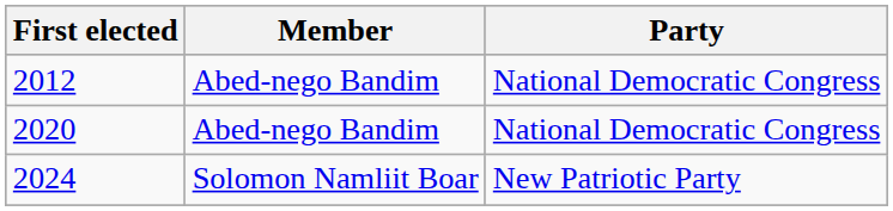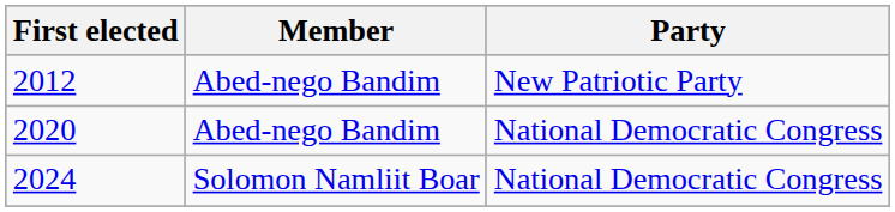 <table class="wikitable">
 <tr>
 <th>First elected</th>
 <th>Member</th>
 <th>Party</th>
 </tr>
 <tr>
 <td><a href='#'>2012</a></td>
 <td><a href='#'>Abed-nego Bandim</a></td>
-<td><a href='#'>National Democratic Congress</a></td>
+<td><a href='#'>New Patriotic Party</a></td>
 </tr>
 <tr>
 <td><a href='#'>2020</a></td>
 <td><a href='#'>Abed-nego Bandim</a></td>
 <td><a href='#'>National Democratic Congress</a></td>
 </tr>
 <tr>
 <td><a href='#'>2024</a></td>
 <td><a href='#'>Solomon Namliit Boar</a></td>
-<td><a href='#'>New Patriotic Party</a></td>
+<td><a href='#'>National Democratic Congress</a></td>
 </tr>
 </table>
